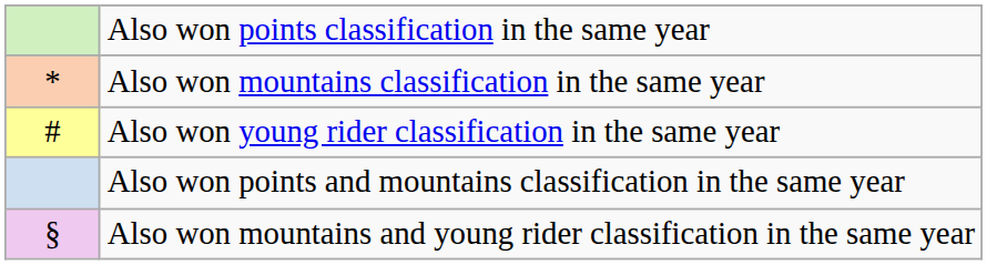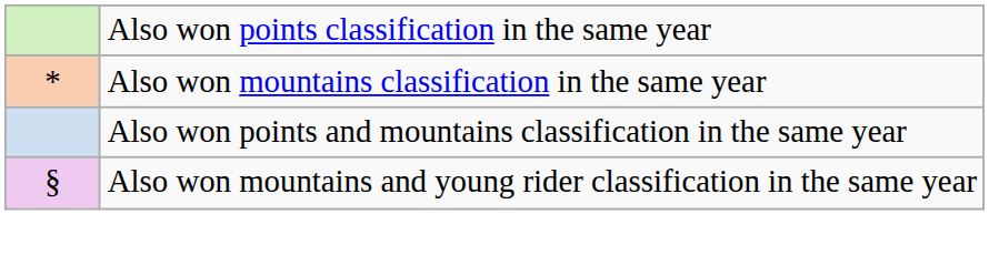 <table class="wikitable">
 <tr>
 <td style="text-align:center; width:40px; background:#d0f0c0;"></td>
 <td>Also won <a href='#'>points classification</a> in the same year</td>
 </tr>
 <tr>
 <td style="text-align:center; width:40px; background:#fbceb1;">*</td>
 <td>Also won <a href='#'>mountains classification</a> in the same year</td>
 </tr>
 <tr>
-<td style="text-align:center; width:40px; background:#ff9;">#</td>
-<td>Also won <a href='#'>young rider classification</a> in the same year</td>
-</tr>
-<tr>
 <td style="text-align:center; width:40px; background:#cedff2;"></td>
 <td>Also won points and mountains classification in the same year</td>
 </tr>
 <tr>
 <td style="text-align:center; width:40px; background:#f0c9f0;">§</td>
 <td>Also won mountains and young rider classification in the same year</td>
 </tr>
 </table>
